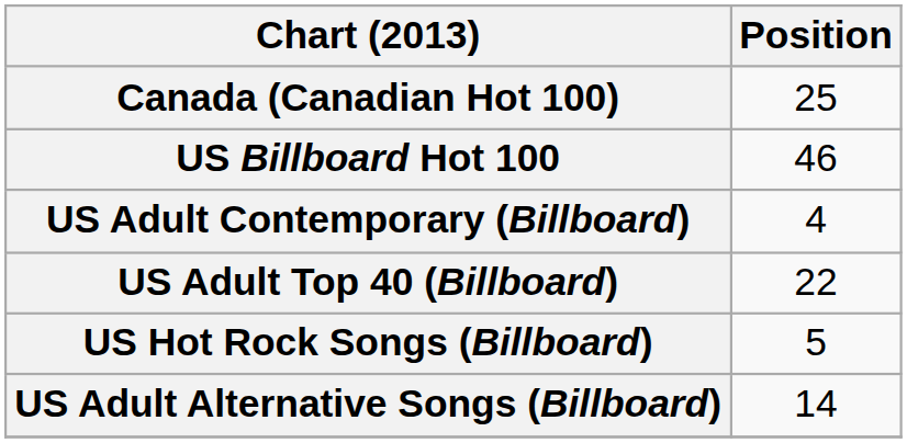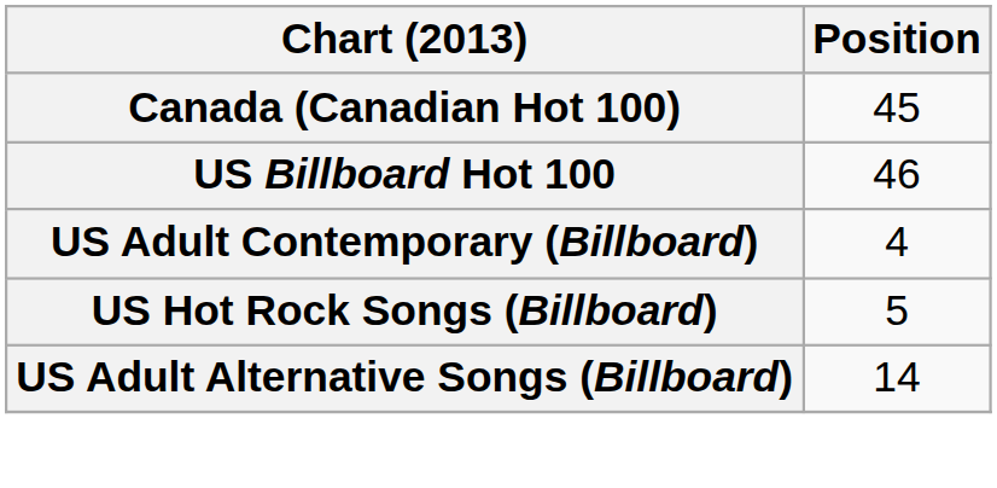 <table class="wikitable sortable plainrowheaders" style="text-align:center;">
 <tr>
 <th>Chart (2013)</th>
 <th>Position</th>
 </tr>
 <tr>
 <th scope="row">Canada (Canadian Hot 100)</th>
-<td style="text-align:center;">25</td>
+<td style="text-align:center;">45</td>
 </tr>
 <tr>
 <th scope="row">US <em>Billboard</em> Hot 100</th>
 <td style="text-align:center;">46</td>
 </tr>
 <tr>
 <th scope="row">US Adult Contemporary (<em>Billboard</em>)</th>
 <td style="text-align:center;">4</td>
-</tr>
-<tr>
-<th scope="row">US Adult Top 40 (<em>Billboard</em>)</th>
-<td style="text-align:center;">22</td>
 </tr>
 <tr>
 <th scope="row">US Hot Rock Songs (<em>Billboard</em>)</th>
 <td style="text-align:center;">5</td>
 </tr>
 <tr>
 <th scope="row">US Adult Alternative Songs (<em>Billboard</em>)</th>
 <td style="text-align:center;">14</td>
 </tr>
 <tr>
 </tr>
 </table>
